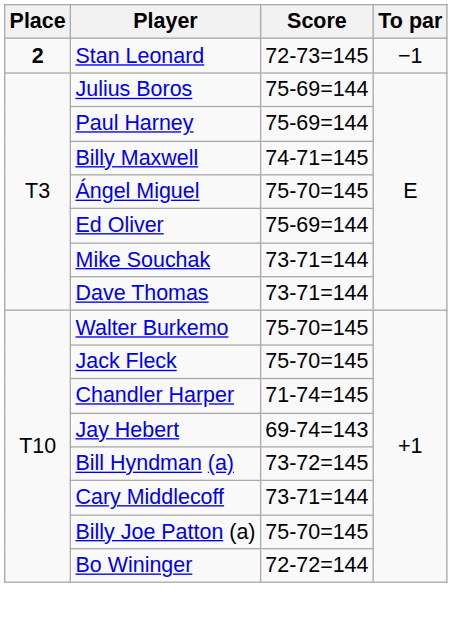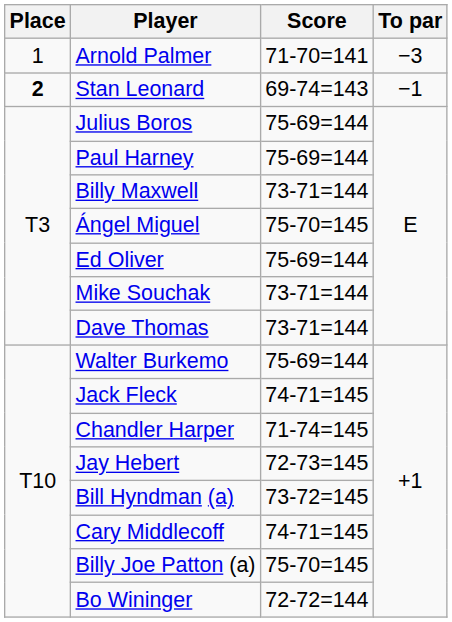 <table class="wikitable">
 <tr>
 <th>Place</th>
 <th>Player</th>
 <th>Score</th>
 <th>To par</th>
 </tr>
 <tr>
+<td align="center">1</td>
+<td> <a href='#'>Arnold Palmer</a></td>
+<td>71-70=141</td>
+<td align="center">−3</td>
+</tr>
+<tr>
 <td align="center"><strong>2</strong></td>
 <td> <a href='#'>Stan Leonard</a></td>
-<td>72-73=145</td>
+<td>69-74=143</td>
 <td align="center">−1</td>
 </tr>
 <tr>
 <td rowspan="7" align="center">T3</td>
 <td> <a href='#'>Julius Boros</a></td>
 <td>75-69=144</td>
 <td rowspan="7" align="center">E</td>
 </tr>
 <tr>
 <td> <a href='#'>Paul Harney</a></td>
 <td>75-69=144</td>
 </tr>
 <tr>
 <td> <a href='#'>Billy Maxwell</a></td>
-<td>74-71=145</td>
+<td>73-71=144</td>
 </tr>
 <tr>
 <td> <a href='#'>Ángel Miguel</a></td>
 <td>75-70=145</td>
 </tr>
 <tr>
 <td> <a href='#'>Ed Oliver</a></td>
 <td>75-69=144</td>
 </tr>
 <tr>
 <td> <a href='#'>Mike Souchak</a></td>
 <td>73-71=144</td>
 </tr>
 <tr>
 <td> <a href='#'>Dave Thomas</a></td>
 <td>73-71=144</td>
 </tr>
 <tr>
 <td rowspan="8" align="center">T10</td>
 <td> <a href='#'>Walter Burkemo</a></td>
-<td>75-70=145</td>
+<td>75-69=144</td>
 <td rowspan="8" align="center">+1</td>
 </tr>
 <tr>
 <td> <a href='#'>Jack Fleck</a></td>
-<td>75-70=145</td>
+<td>74-71=145</td>
 </tr>
 <tr>
 <td> <a href='#'>Chandler Harper</a></td>
 <td>71-74=145</td>
 </tr>
 <tr>
 <td> <a href='#'>Jay Hebert</a></td>
-<td>69-74=143</td>
+<td>72-73=145</td>
 </tr>
 <tr>
 <td> <a href='#'>Bill Hyndman</a> <a href='#'>(a)</a></td>
 <td>73-72=145</td>
 </tr>
 <tr>
 <td> <a href='#'>Cary Middlecoff</a></td>
-<td>73-71=144</td>
+<td>74-71=145</td>
 </tr>
 <tr>
 <td> <a href='#'>Billy Joe Patton</a> (a)</td>
 <td>75-70=145</td>
 </tr>
 <tr>
 <td> <a href='#'>Bo Wininger</a></td>
 <td>72-72=144</td>
 </tr>
 </table>
